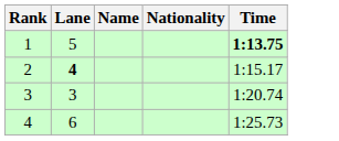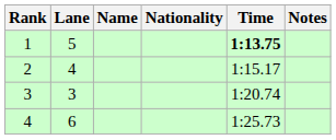 <table class="wikitable sortable" style="text-align:center">
 <tr>
 <th>Rank</th>
 <th>Lane</th>
 <th>Name</th>
 <th>Nationality</th>
 <th>Time</th>
+<th>Notes</th>
 </tr>
 <tr bgcolor=ccffcc>
 <td>1</td>
 <td>5</td>
 <td align=left></td>
 <td align=left></td>
 <td><strong>1:13.75</strong></td>
+<td><strong></strong></td>
 </tr>
 <tr bgcolor=ccffcc>
 <td>2</td>
-<td><strong>4</strong></td>
+<td>4</td>
 <td align=left></td>
 <td align=left></td>
 <td>1:15.17</td>
+<td><strong></strong></td>
 </tr>
 <tr bgcolor=ccffcc>
 <td>3</td>
 <td>3</td>
 <td align=left></td>
 <td align=left></td>
 <td>1:20.74</td>
+<td><strong></strong></td>
 </tr>
 <tr bgcolor=ccffcc>
 <td>4</td>
 <td>6</td>
 <td align=left></td>
 <td align=left></td>
 <td>1:25.73</td>
+<td><strong></strong></td>
 </tr>
 </table>
